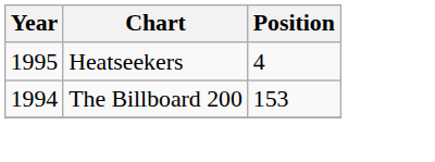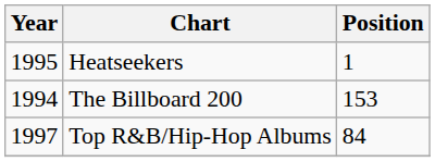 <table class="wikitable">
 <tr>
 <th align="left">Year</th>
 <th align="left">Chart</th>
 <th align="left">Position</th>
 </tr>
 <tr>
 <td align="left">1995</td>
 <td align="left">Heatseekers</td>
-<td align="left">4</td>
+<td align="left">1</td>
 </tr>
 <tr>
 <td align="left">1994</td>
 <td align="left">The Billboard 200</td>
 <td align="left">153</td>
 </tr>
 <tr>
+<td align="left">1997</td>
+<td align="left">Top R&B/Hip-Hop Albums</td>
+<td align="left">84</td>
+</tr>
+<tr>
 </tr>
 </table>
